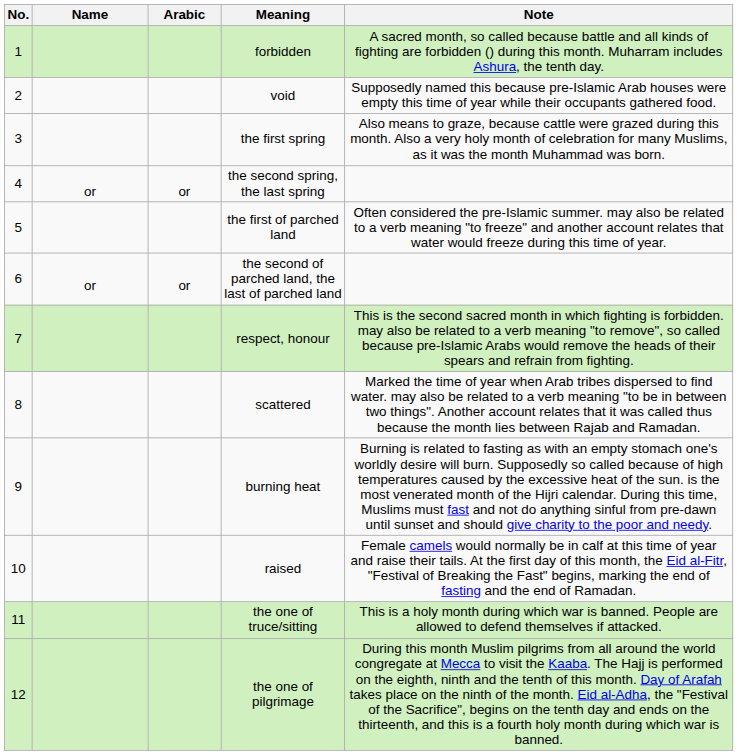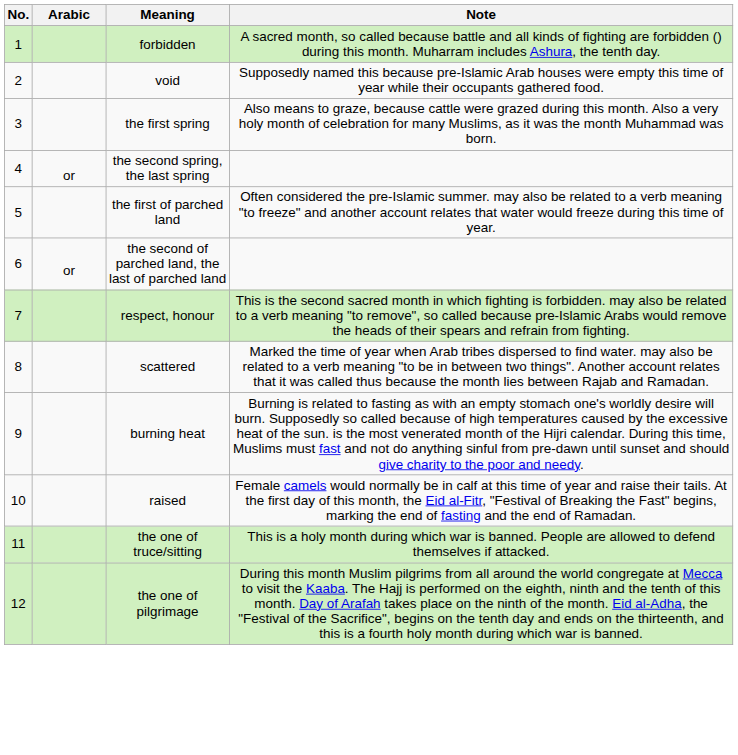 <table class="wikitable sortable plainrowheaders" style="text-align: center">
 <tr>
 <th scope="col" width="20">No.</th>
-<th scope="col" width="130">Name</th>
 <th scope="col" width="80">Arabic</th>
 <th scope="col" width="140">Meaning</th>
 <th>Note</th>
 </tr>
 <tr>
 <td style="background:#D0F0C0; text-align:center;">1</td>
-<td style="background:#D0F0C0; text-align:center;"><a href='#'></a></td>
 <td style="background:#D0F0C0; text-align:center;"></td>
 <td style="background:#D0F0C0; text-align:center;">forbidden</td>
 <td style="background:#D0F0C0; text-align:center;">A sacred month, so called because battle and all kinds of fighting are forbidden () during this month. Muharram includes <a href='#'>Ashura</a>, the tenth day.</td>
 </tr>
 <tr>
 <td>2</td>
-<td><a href='#'></a></td>
 <td></td>
 <td>void</td>
 <td>Supposedly named this because pre-Islamic Arab houses were empty this time of year while their occupants gathered food.</td>
 </tr>
 <tr>
 <td>3</td>
-<td><a href='#'></a></td>
 <td></td>
 <td>the first spring</td>
 <td>Also means to graze, because cattle were grazed during this month. Also a very holy month of celebration for many Muslims, as it was the month Muhammad was born.</td>
 </tr>
 <tr>
 <td>4</td>
-<td><a href='#'></a><br>or<br></td>
 <td><br>or<br></td>
 <td>the second spring, the last spring</td>
 <td></td>
 </tr>
 <tr>
 <td>5</td>
-<td><a href='#'></a></td>
 <td></td>
 <td>the first of parched land</td>
 <td>Often considered the pre-Islamic summer.  may also be related to a verb meaning "to freeze" and another account relates that water would freeze during this time of year.</td>
 </tr>
 <tr>
 <td>6</td>
-<td><a href='#'></a><br>or<br></td>
 <td><br>or<br></td>
 <td>the second of parched land, the last of parched land</td>
 <td></td>
 </tr>
 <tr>
 <td style="background:#D0F0C0; text-align:center;">7</td>
 <td style="background:#D0F0C0; text-align:center;"></td>
-<td style="background:#D0F0C0; text-align:center;"></td>
 <td style="background:#D0F0C0; text-align:center;">respect, honour</td>
 <td style="background:#D0F0C0; text-align:center;">This is the second sacred month in which fighting is forbidden.  may also be related to a verb meaning "to remove", so called because pre-Islamic Arabs would remove the heads of their spears and refrain from fighting.</td>
 </tr>
 <tr>
 <td>8</td>
-<td><a href='#'></a></td>
 <td></td>
 <td>scattered</td>
 <td>Marked the time of year when Arab tribes dispersed to find water.  may also be related to a verb meaning "to be in between two things". Another account relates that it was called thus because the month lies between Rajab and Ramadan.</td>
 </tr>
 <tr>
 <td>9</td>
-<td><a href='#'></a></td>
 <td></td>
 <td>burning heat</td>
 <td>Burning is related to fasting as with an empty stomach one's worldly desire will burn. Supposedly so called because of high temperatures caused by the excessive heat of the sun.  is the most venerated month of the Hijri calendar. During this time, Muslims must <a href='#'>fast</a> and not do anything sinful from pre-dawn until sunset and should <a href='#'>give charity to the poor and needy</a>.</td>
 </tr>
 <tr>
 <td>10</td>
-<td><a href='#'></a></td>
 <td></td>
 <td>raised</td>
 <td>Female <a href='#'>camels</a> would normally be in calf at this time of year and raise their tails. At the first day of this month, the <a href='#'>Eid al-Fitr</a>, "Festival of Breaking the Fast" begins, marking the end of <a href='#'>fasting</a> and the end of Ramadan.</td>
 </tr>
 <tr>
 <td style="background:#D0F0C0; text-align:center;">11</td>
-<td style="background:#D0F0C0; text-align:center;"><a href='#'></a></td>
 <td style="background:#D0F0C0; text-align:center;"></td>
 <td style="background:#D0F0C0; text-align:center;">the one of truce/sitting</td>
 <td style="background:#D0F0C0; text-align:center;">This is a holy month during which war is banned. People are allowed to defend themselves if attacked.</td>
 </tr>
 <tr>
 <td style="background:#D0F0C0; text-align:center;">12</td>
-<td style="background:#D0F0C0; text-align:center;"><a href='#'></a></td>
 <td style="background:#D0F0C0; text-align:center;"></td>
 <td style="background:#D0F0C0; text-align:center;">the one of pilgrimage</td>
 <td style="background:#D0F0C0; text-align:center;">During this month Muslim pilgrims from all around the world congregate at <a href='#'>Mecca</a> to visit the <a href='#'>Kaaba</a>. The Hajj is performed on the eighth, ninth and the tenth of this month. <a href='#'>Day of Arafah</a> takes place on the ninth of the month. <a href='#'>Eid al-Adha</a>, the "Festival of the Sacrifice", begins on the tenth day and ends on the thirteenth, and this is a fourth holy month during which war is banned.</td>
 </tr>
 </table>
